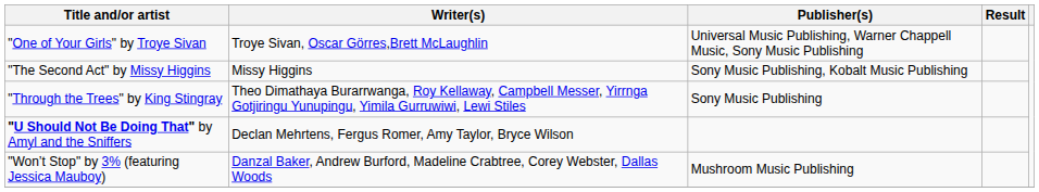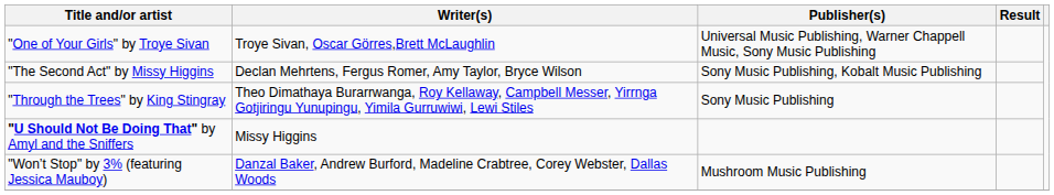 <table class="wikitable" width=100%>
 <tr>
 <th scope="col">Title and/or artist</th>
 <th scope="col">Writer(s)</th>
 <th scope="col">Publisher(s)</th>
 <th scope="col">Result</th>
 <th scope="col"></th>
 </tr>
 <tr>
 <td>"<a href='#'>One of Your Girls</a>" by <a href='#'>Troye Sivan</a></td>
 <td>Troye Sivan, <a href='#'>Oscar Görres</a>,<a href='#'>Brett McLaughlin</a></td>
 <td>Universal Music Publishing, Warner Chappell Music, Sony Music Publishing</td>
 <td></td>
 <td rowspan="5"></td>
 </tr>
 <tr>
 <td>"The Second Act" by <a href='#'>Missy Higgins</a></td>
-<td>Missy Higgins</td>
+<td>Declan Mehrtens, Fergus Romer, Amy Taylor, Bryce Wilson</td>
 <td>Sony Music Publishing, Kobalt Music Publishing</td>
 <td></td>
 </tr>
 <tr>
 <td>"<a href='#'>Through the Trees</a>" by <a href='#'>King Stingray</a></td>
 <td>Theo Dimathaya Burarrwanga, <a href='#'>Roy Kellaway</a>, <a href='#'>Campbell Messer</a>, <a href='#'>Yirrnga Gotjiringu Yunupingu</a>, <a href='#'>Yimila Gurruwiwi</a>, <a href='#'>Lewi Stiles</a></td>
 <td>Sony Music Publishing</td>
 <td></td>
 </tr>
 <tr>
 <td><strong>"<a href='#'>U Should Not Be Doing That</a>"</strong> by <a href='#'>Amyl and the Sniffers</a></td>
-<td>Declan Mehrtens, Fergus Romer, Amy Taylor, Bryce Wilson</td>
+<td>Missy Higgins</td>
 <td></td>
 <td></td>
 </tr>
 <tr>
 <td>"Won’t Stop" by <a href='#'>3%</a> (featuring <a href='#'>Jessica Mauboy</a>)</td>
 <td><a href='#'>Danzal Baker</a>, Andrew Burford, Madeline Crabtree, Corey Webster, <a href='#'>Dallas Woods</a></td>
 <td>Mushroom Music Publishing</td>
 <td></td>
 </tr>
 <tr>
 </tr>
 </table>
